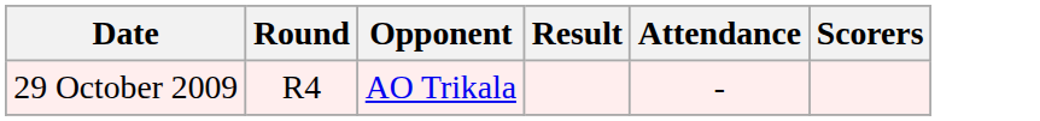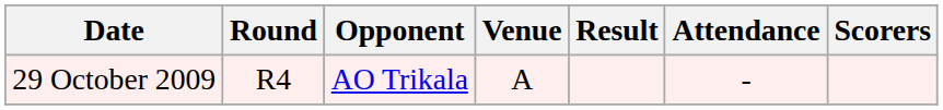 <table class="wikitable sortable" style="font-size:95%; text-align:center">
 <tr>
 <th>Date</th>
 <th>Round</th>
 <th>Opponent</th>
+<th>Venue</th>
 <th>Result</th>
 <th>Attendance</th>
 <th>Scorers</th>
 </tr>
 <tr bgcolor = "#FFEEEE">
 <td>29 October 2009</td>
 <td>R4</td>
 <td><a href='#'>AO Trikala</a></td>
+<td>A</td>
 <td></td>
 <td>-</td>
 <td></td>
 </tr>
 </table>
